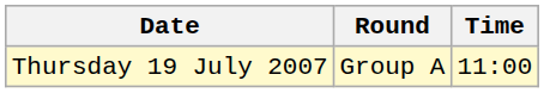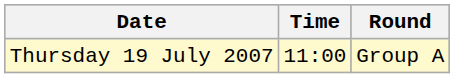 <table class="wikitable">
 <tr>
 <th>Date</th>
+<th>Time</th>
 <th>Round</th>
-<th>Time</th>
 </tr>
 <tr>
 <td style=background:lemonchiffon>Thursday 19 July 2007</td>
+<td style=background:lemonchiffon>11:00</td>
 <td style=background:lemonchiffon>Group A</td>
-<td style=background:lemonchiffon>11:00</td>
 </tr>
 </table>
